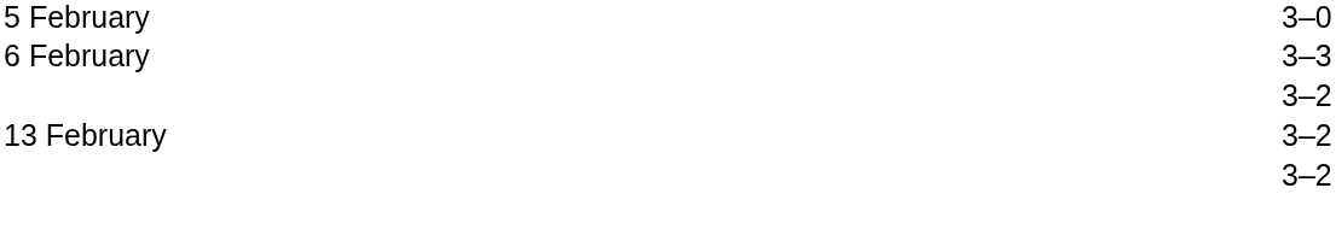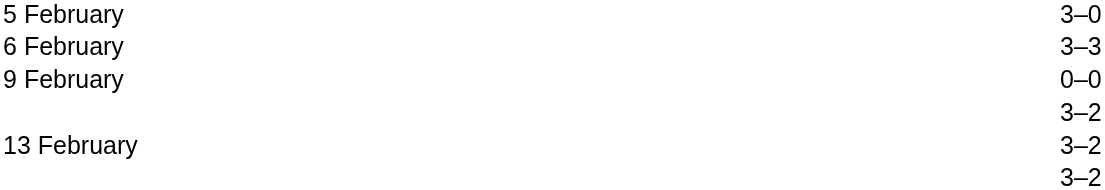 <table cellspacing=1 width=70%>
 <tr>
 <th width=25%></th>
 <th width=30%></th>
 <th width=15%></th>
 <th width=30%></th>
 </tr>
 <tr>
 <td>5 February</td>
 <td align=right></td>
 <td align=center>3–0</td>
 <td></td>
 </tr>
 <tr>
 <td>6 February</td>
 <td align=right></td>
 <td align=center>3–3</td>
+<td></td>
+</tr>
+<tr>
+<td>9 February</td>
+<td align=right></td>
+<td align=center>0–0</td>
 <td></td>
 </tr>
 <tr>
 <td></td>
 <td align=right></td>
 <td align=center>3–2</td>
 <td></td>
 </tr>
 <tr>
 <td>13 February</td>
 <td align=right></td>
 <td align=center>3–2</td>
 <td></td>
 </tr>
 <tr>
 <td></td>
 <td align=right></td>
 <td align=center>3–2</td>
 <td></td>
 </tr>
 </table>
